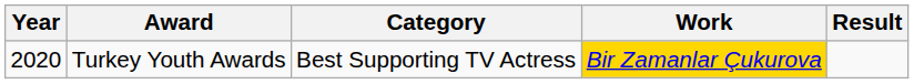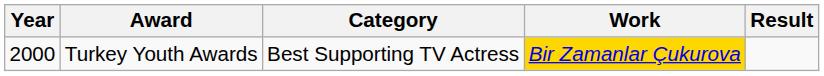 <table class="wikitable">
 <tr>
 <th>Year</th>
 <th>Award</th>
 <th>Category</th>
 <th>Work</th>
 <th>Result</th>
 </tr>
 <tr>
-<td>2020</td>
+<td>2000</td>
 <td>Turkey Youth Awards</td>
 <td>Best Supporting TV Actress</td>
 <td style="background: gold;"><em><a href='#'>Bir Zamanlar Çukurova</a></em></td>
 <td></td>
 </tr>
 </table>
